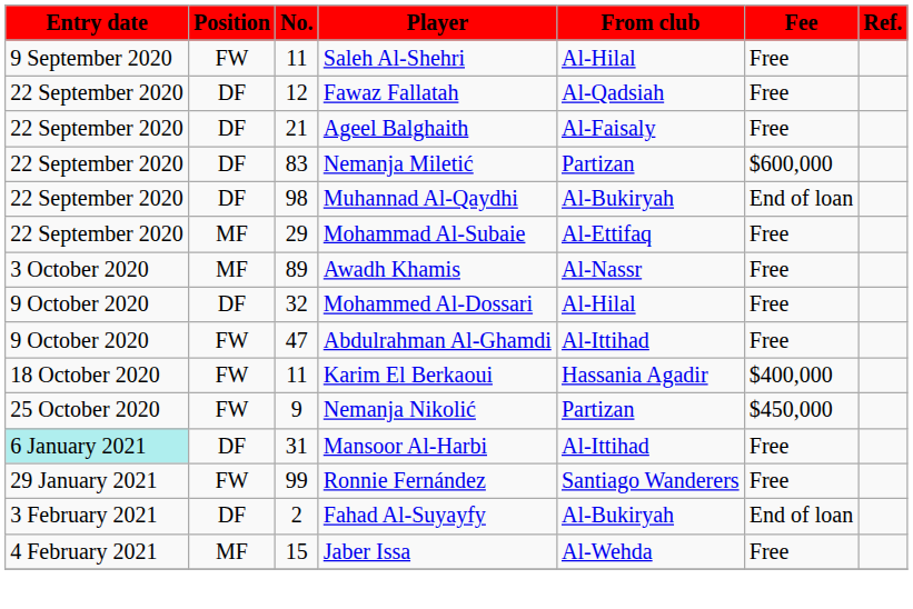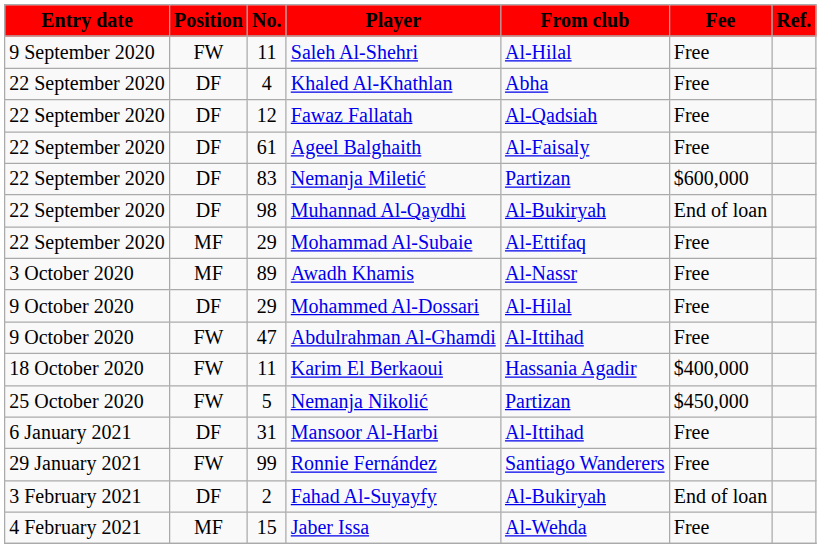 <table class="wikitable sortable">
 <tr>
 <th style="background:red; color:black;"><strong>Entry date</strong></th>
 <th style="background:red; color:black;"><strong>Position</strong></th>
 <th style="background:red; color:black;"><strong>No.</strong></th>
 <th style="background:red; color:black;"><strong>Player</strong></th>
 <th style="background:red; color:black;"><strong>From club</strong></th>
 <th style="background:red; color:black;"><strong>Fee</strong></th>
 <th style="background:red; color:black;"><strong>Ref.</strong></th>
 </tr>
 <tr>
 <td>9 September 2020</td>
 <td style="text-align:center;">FW</td>
 <td style="text-align:center;">11</td>
 <td style="text-align:left;"> <a href='#'>Saleh Al-Shehri</a></td>
 <td style="text-align:left;"> <a href='#'>Al-Hilal</a></td>
 <td>Free</td>
 <td></td>
 </tr>
 <tr>
 <td>22 September 2020</td>
 <td style="text-align:center;">DF</td>
+<td style="text-align:center;">4</td>
+<td style="text-align:left;"> <a href='#'>Khaled Al-Khathlan</a></td>
+<td style="text-align:left;"> <a href='#'>Abha</a></td>
+<td>Free</td>
+<td></td>
+</tr>
+<tr>
+<td>22 September 2020</td>
+<td style="text-align:center;">DF</td>
 <td style="text-align:center;">12</td>
 <td style="text-align:left;"> <a href='#'>Fawaz Fallatah</a></td>
 <td style="text-align:left;"> <a href='#'>Al-Qadsiah</a></td>
 <td>Free</td>
 <td></td>
 </tr>
 <tr>
 <td>22 September 2020</td>
 <td style="text-align:center;">DF</td>
-<td style="text-align:center;">21</td>
+<td style="text-align:center;">61</td>
 <td style="text-align:left;"> <a href='#'>Ageel Balghaith</a></td>
 <td style="text-align:left;"> <a href='#'>Al-Faisaly</a></td>
 <td>Free</td>
 <td></td>
 </tr>
 <tr>
 <td>22 September 2020</td>
 <td style="text-align:center;">DF</td>
 <td style="text-align:center;">83</td>
 <td style="text-align:left;"> <a href='#'>Nemanja Miletić</a></td>
 <td style="text-align:left;"> <a href='#'>Partizan</a></td>
 <td>$600,000</td>
 <td></td>
 </tr>
 <tr>
 <td>22 September 2020</td>
 <td style="text-align:center;">DF</td>
 <td style="text-align:center;">98</td>
 <td style="text-align:left;"> <a href='#'>Muhannad Al-Qaydhi</a></td>
 <td style="text-align:left;"> <a href='#'>Al-Bukiryah</a></td>
 <td>End of loan</td>
 <td></td>
 </tr>
 <tr>
 <td>22 September 2020</td>
 <td style="text-align:center;">MF</td>
 <td style="text-align:center;">29</td>
 <td style="text-align:left;"> <a href='#'>Mohammad Al-Subaie</a></td>
 <td style="text-align:left;"> <a href='#'>Al-Ettifaq</a></td>
 <td>Free</td>
 <td></td>
 </tr>
 <tr>
 <td>3 October 2020</td>
 <td style="text-align:center;">MF</td>
 <td style="text-align:center;">89</td>
 <td style="text-align:left;"> <a href='#'>Awadh Khamis</a></td>
 <td style="text-align:left;"> <a href='#'>Al-Nassr</a></td>
 <td>Free</td>
 <td></td>
 </tr>
 <tr>
 <td>9 October 2020</td>
 <td style="text-align:center;">DF</td>
-<td style="text-align:center;">32</td>
+<td style="text-align:center;">29</td>
 <td style="text-align:left;"> <a href='#'>Mohammed Al-Dossari</a></td>
 <td style="text-align:left;"> <a href='#'>Al-Hilal</a></td>
 <td>Free</td>
 <td></td>
 </tr>
 <tr>
 <td>9 October 2020</td>
 <td style="text-align:center;">FW</td>
 <td style="text-align:center;">47</td>
 <td style="text-align:left;"> <a href='#'>Abdulrahman Al-Ghamdi</a></td>
 <td style="text-align:left;"> <a href='#'>Al-Ittihad</a></td>
 <td>Free</td>
 <td></td>
 </tr>
 <tr>
 <td>18 October 2020</td>
 <td style="text-align:center;">FW</td>
 <td style="text-align:center;">11</td>
 <td style="text-align:left;"> <a href='#'>Karim El Berkaoui</a></td>
 <td style="text-align:left;"> <a href='#'>Hassania Agadir</a></td>
 <td>$400,000</td>
 <td></td>
 </tr>
 <tr>
 <td>25 October 2020</td>
 <td style="text-align:center;">FW</td>
-<td style="text-align:center;">9</td>
+<td style="text-align:center;">5</td>
 <td style="text-align:left;"> <a href='#'>Nemanja Nikolić</a></td>
 <td style="text-align:left;"> <a href='#'>Partizan</a></td>
 <td>$450,000</td>
 <td></td>
 </tr>
 <tr>
-<td style="background: paleturquoise;">6 January 2021</td>
+<td>6 January 2021</td>
 <td style="text-align:center;">DF</td>
 <td style="text-align:center;">31</td>
 <td style="text-align:left;"> <a href='#'>Mansoor Al-Harbi</a></td>
 <td style="text-align:left;"> <a href='#'>Al-Ittihad</a></td>
 <td>Free</td>
 <td></td>
 </tr>
 <tr>
 <td>29 January 2021</td>
 <td style="text-align:center;">FW</td>
 <td style="text-align:center;">99</td>
 <td style="text-align:left;"> <a href='#'>Ronnie Fernández</a></td>
 <td style="text-align:left;"> <a href='#'>Santiago Wanderers</a></td>
 <td>Free</td>
 <td></td>
 </tr>
 <tr>
 <td>3 February 2021</td>
 <td style="text-align:center;">DF</td>
 <td style="text-align:center;">2</td>
 <td style="text-align:left;"> <a href='#'>Fahad Al-Suyayfy</a></td>
 <td style="text-align:left;"> <a href='#'>Al-Bukiryah</a></td>
 <td>End of loan</td>
 <td></td>
 </tr>
 <tr>
 <td>4 February 2021</td>
 <td style="text-align:center;">MF</td>
 <td style="text-align:center;">15</td>
 <td style="text-align:left;"> <a href='#'>Jaber Issa</a></td>
 <td style="text-align:left;"> <a href='#'>Al-Wehda</a></td>
 <td>Free</td>
 <td></td>
 </tr>
 <tr>
 </tr>
 </table>
